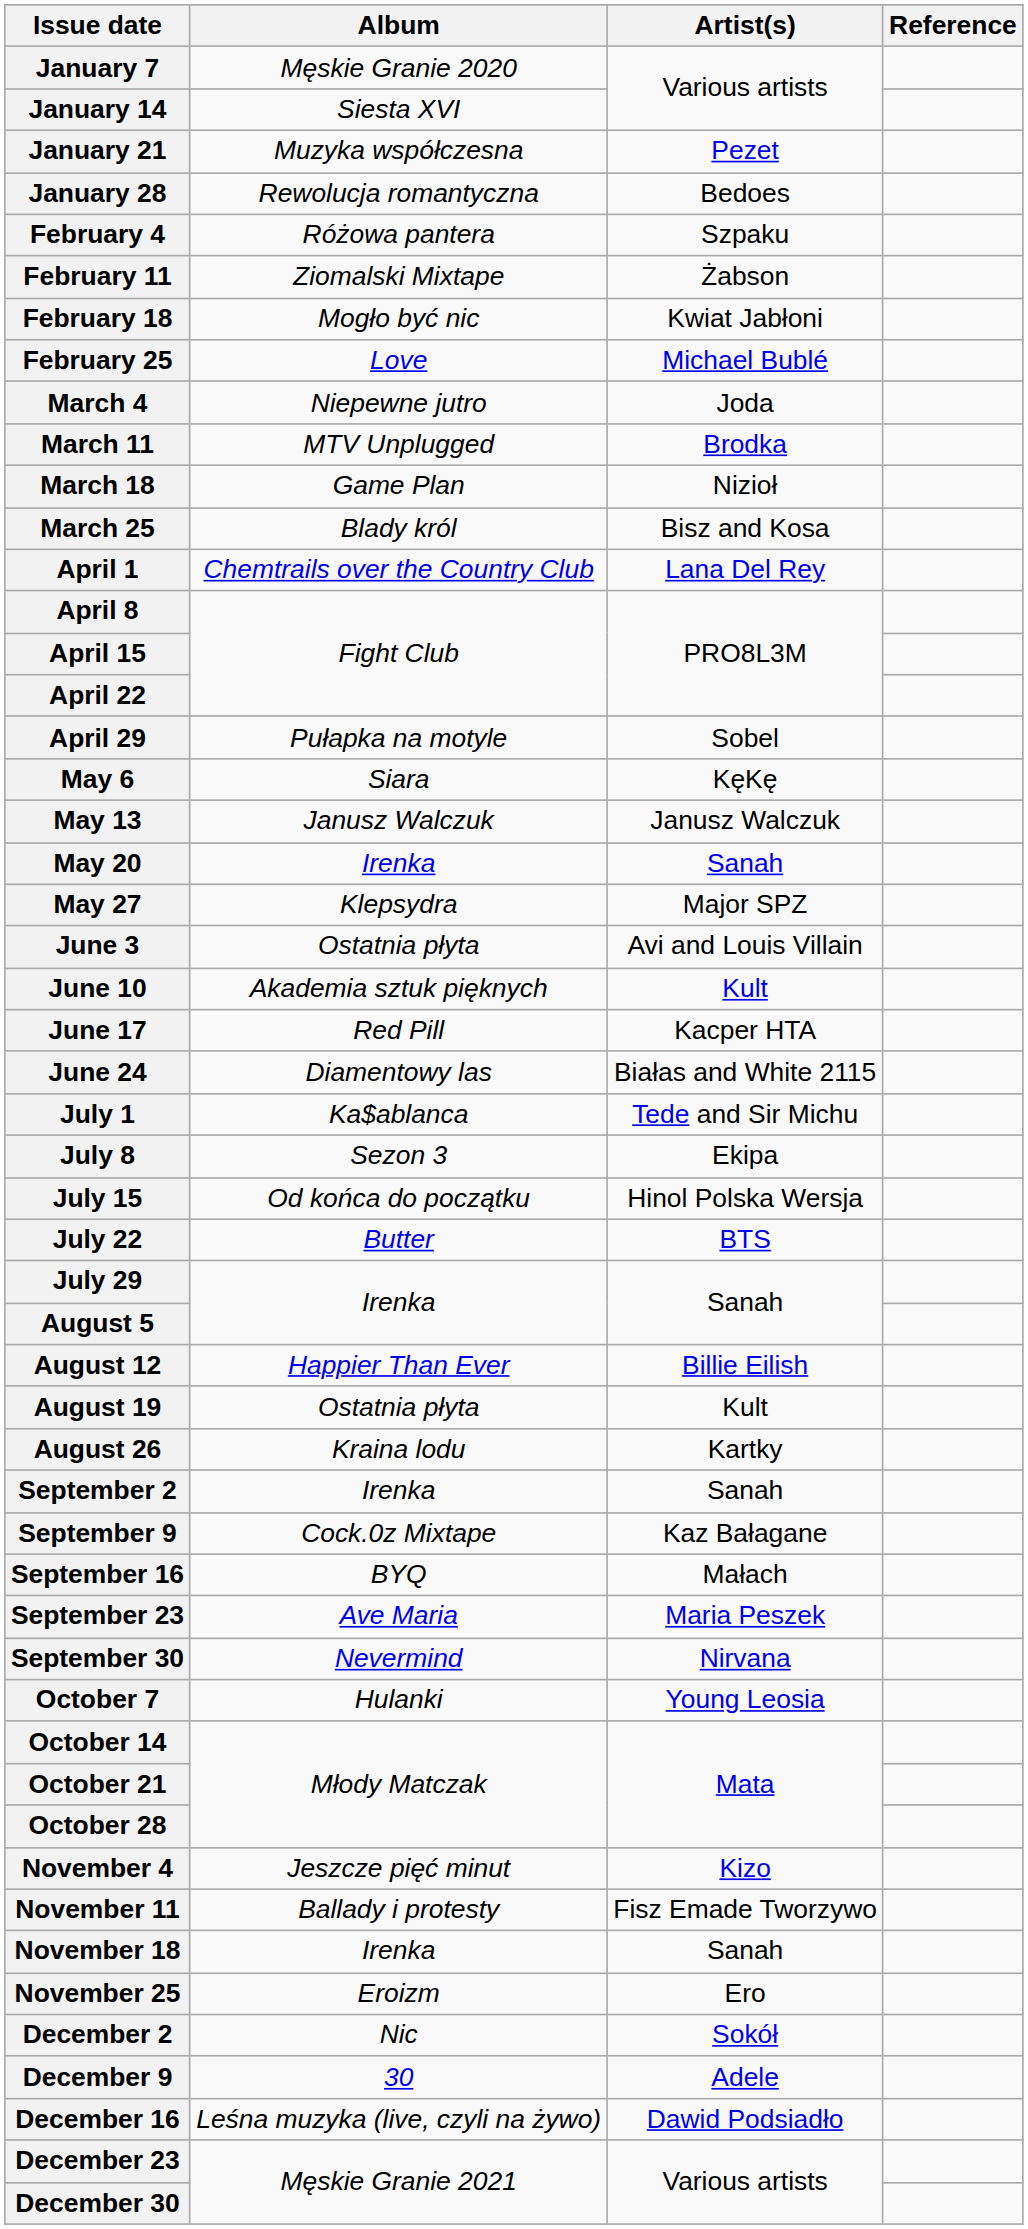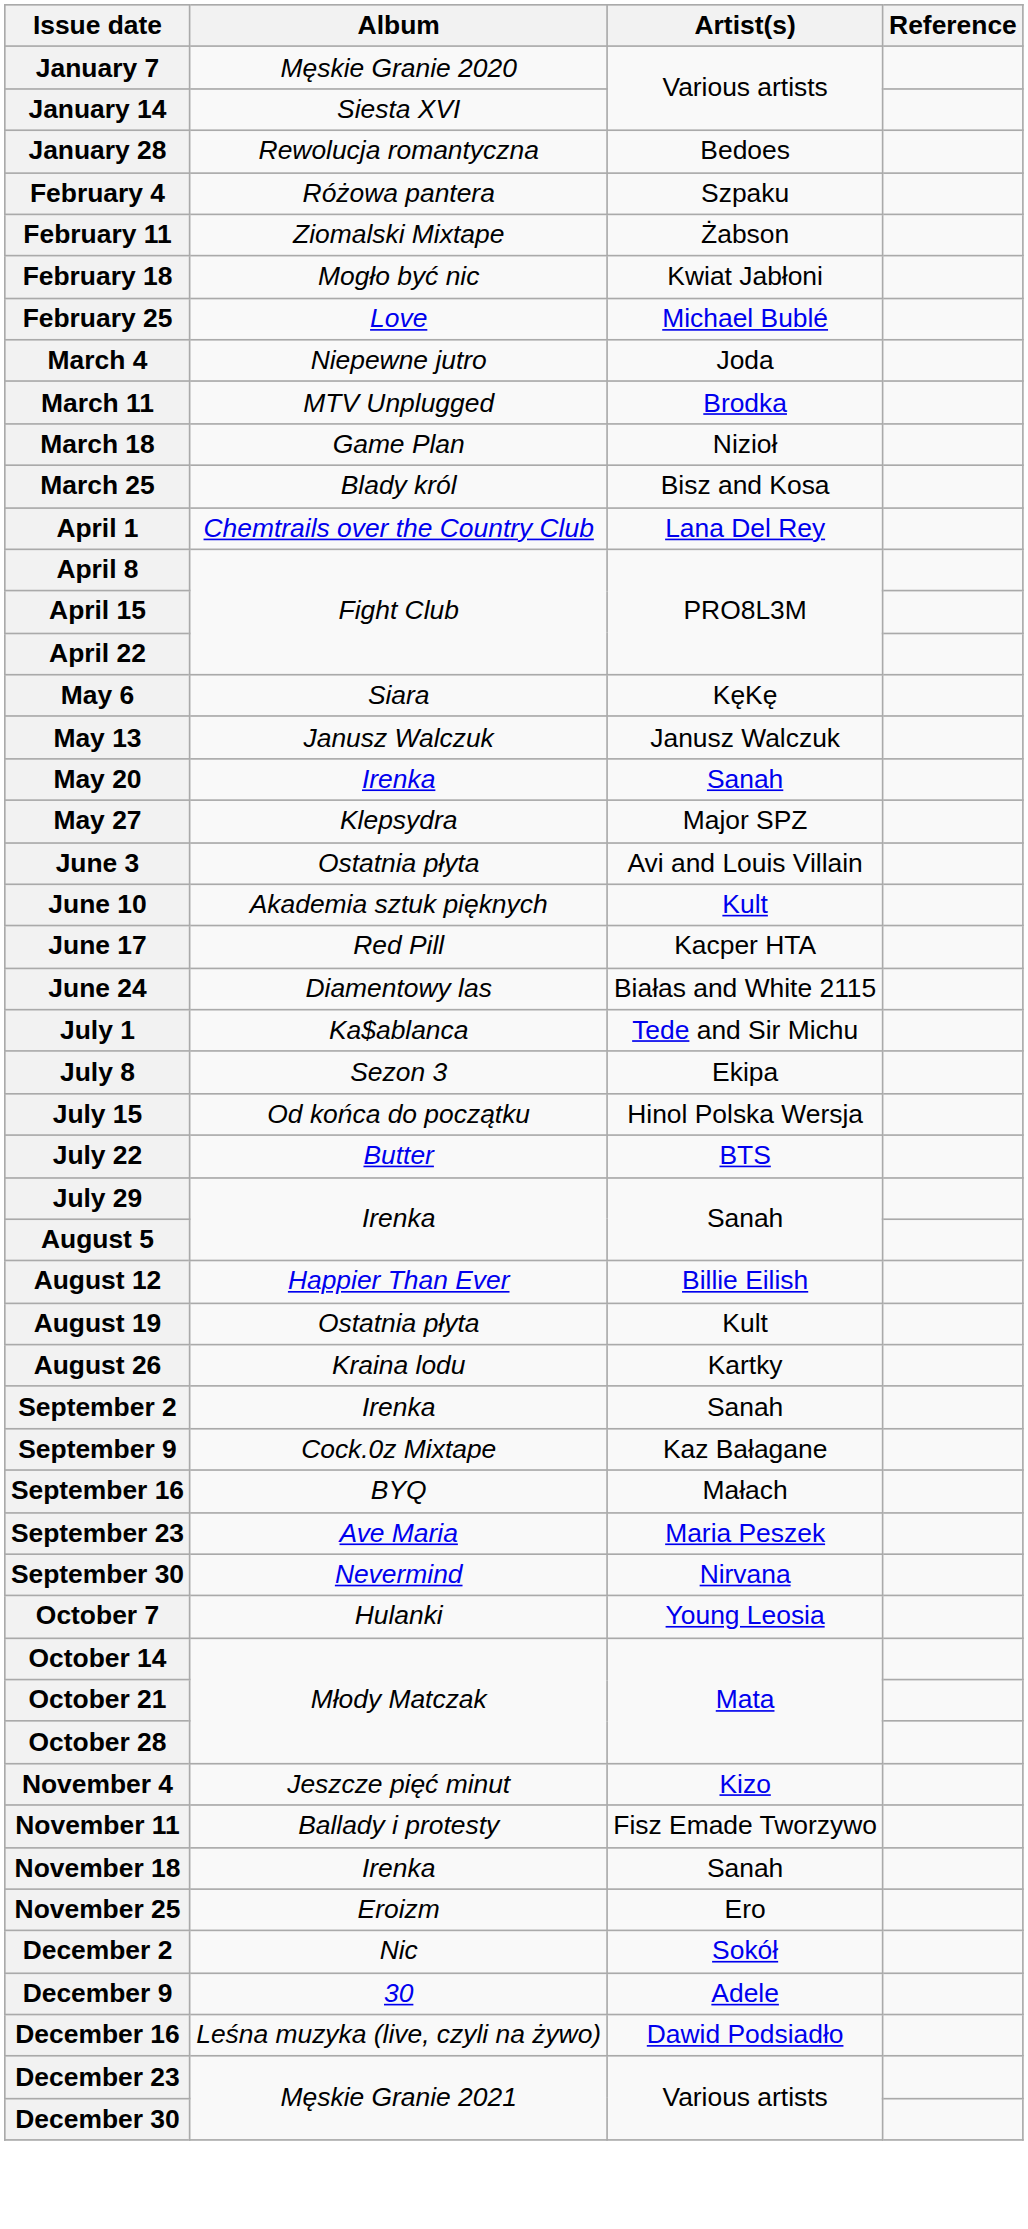 <table class="wikitable plainrowheaders" style="text-align: center">
 <tr>
 <th>Issue date</th>
 <th>Album</th>
 <th>Artist(s)</th>
 <th>Reference</th>
 </tr>
 <tr>
 <th scope="row">January 7</th>
 <td><em>Męskie Granie 2020</em></td>
 <td rowspan="2">Various artists</td>
 <td></td>
 </tr>
 <tr>
 <th scope="row">January 14</th>
 <td><em>Siesta XVI</em></td>
-<td></td>
-</tr>
-<tr>
-<th scope="row">January 21</th>
-<td><em>Muzyka współczesna</em></td>
-<td><a href='#'>Pezet</a></td>
 <td></td>
 </tr>
 <tr>
 <th scope="row">January 28</th>
 <td><em>Rewolucja romantyczna</em></td>
 <td>Bedoes</td>
 <td></td>
 </tr>
 <tr>
 <th scope="row">February 4</th>
 <td><em>Różowa pantera</em></td>
 <td>Szpaku</td>
 <td></td>
 </tr>
 <tr>
 <th scope="row">February 11</th>
 <td><em>Ziomalski Mixtape</em></td>
 <td>Żabson</td>
 <td></td>
 </tr>
 <tr>
 <th scope="row">February 18</th>
 <td><em>Mogło być nic</em></td>
 <td>Kwiat Jabłoni</td>
 <td></td>
 </tr>
 <tr>
 <th scope="row">February 25</th>
 <td><em><a href='#'>Love</a></em></td>
 <td><a href='#'>Michael Bublé</a></td>
 <td></td>
 </tr>
 <tr>
 <th scope="row">March 4</th>
 <td><em>Niepewne jutro</em></td>
 <td>Joda</td>
 <td></td>
 </tr>
 <tr>
 <th scope="row">March 11</th>
 <td><em>MTV Unplugged</em></td>
 <td><a href='#'>Brodka</a></td>
 <td></td>
 </tr>
 <tr>
 <th scope="row">March 18</th>
 <td><em>Game Plan</em></td>
 <td>Nizioł</td>
 <td></td>
 </tr>
 <tr>
 <th scope="row">March 25</th>
 <td><em>Blady król</em></td>
 <td>Bisz and Kosa</td>
 <td></td>
 </tr>
 <tr>
 <th scope="row">April 1</th>
 <td><em><a href='#'>Chemtrails over the Country Club</a></em></td>
 <td><a href='#'>Lana Del Rey</a></td>
 <td></td>
 </tr>
 <tr>
 <th scope="row">April 8</th>
 <td rowspan="3"><em>Fight Club</em></td>
 <td rowspan="3">PRO8L3M</td>
 <td></td>
 </tr>
 <tr>
 <th scope="row">April 15</th>
 <td></td>
 </tr>
 <tr>
 <th scope="row">April 22</th>
-<td></td>
-</tr>
-<tr>
-<th scope="row">April 29</th>
-<td><em>Pułapka na motyle</em></td>
-<td>Sobel</td>
 <td></td>
 </tr>
 <tr>
 <th scope="row">May 6</th>
 <td><em>Siara</em></td>
 <td>KęKę</td>
 <td></td>
 </tr>
 <tr>
 <th scope="row">May 13</th>
 <td><em>Janusz Walczuk</em></td>
 <td>Janusz Walczuk</td>
 <td></td>
 </tr>
 <tr>
 <th scope="row">May 20</th>
 <td><em><a href='#'>Irenka</a></em></td>
 <td><a href='#'>Sanah</a></td>
 <td></td>
 </tr>
 <tr>
 <th scope="row">May 27</th>
 <td><em>Klepsydra</em></td>
 <td>Major SPZ</td>
 <td></td>
 </tr>
 <tr>
 <th scope="row">June 3</th>
 <td><em>Ostatnia płyta</em></td>
 <td>Avi and Louis Villain</td>
 <td></td>
 </tr>
 <tr>
 <th scope="row">June 10</th>
 <td><em>Akademia sztuk pięknych</em></td>
 <td><a href='#'>Kult</a></td>
 <td></td>
 </tr>
 <tr>
 <th scope="row">June 17</th>
 <td><em>Red Pill</em></td>
 <td>Kacper HTA</td>
 <td></td>
 </tr>
 <tr>
 <th scope="row">June 24</th>
 <td><em>Diamentowy las</em></td>
 <td>Białas and White 2115</td>
 <td></td>
 </tr>
 <tr>
 <th scope="row">July 1</th>
 <td><em>Ka$ablanca</em></td>
 <td><a href='#'>Tede</a> and Sir Michu</td>
 <td></td>
 </tr>
 <tr>
 <th scope="row">July 8</th>
 <td><em>Sezon 3</em></td>
 <td>Ekipa</td>
 <td></td>
 </tr>
 <tr>
 <th scope="row">July 15</th>
 <td><em>Od końca do początku</em></td>
 <td>Hinol Polska Wersja</td>
 <td></td>
 </tr>
 <tr>
 <th scope="row">July 22</th>
 <td><em><a href='#'>Butter</a></em></td>
 <td><a href='#'>BTS</a></td>
 <td></td>
 </tr>
 <tr>
 <th scope="row">July 29</th>
 <td rowspan="2"><em>Irenka</em></td>
 <td rowspan="2">Sanah</td>
 <td></td>
 </tr>
 <tr>
 <th scope="row">August 5</th>
 <td></td>
 </tr>
 <tr>
 <th scope="row">August 12</th>
 <td><em><a href='#'>Happier Than Ever</a></em></td>
 <td><a href='#'>Billie Eilish</a></td>
 <td></td>
 </tr>
 <tr>
 <th scope="row">August 19</th>
 <td><em>Ostatnia płyta</em></td>
 <td>Kult</td>
 <td></td>
 </tr>
 <tr>
 <th scope="row">August 26</th>
 <td><em>Kraina lodu</em></td>
 <td>Kartky</td>
 <td></td>
 </tr>
 <tr>
 <th scope="row">September 2</th>
 <td><em>Irenka</em></td>
 <td>Sanah</td>
 <td></td>
 </tr>
 <tr>
 <th scope="row">September 9</th>
 <td><em>Cock.0z Mixtape</em></td>
 <td>Kaz Bałagane</td>
 <td></td>
 </tr>
 <tr>
 <th scope="row">September 16</th>
 <td><em>BYQ</em></td>
 <td>Małach</td>
 <td></td>
 </tr>
 <tr>
 <th scope="row">September 23</th>
 <td><em><a href='#'>Ave Maria</a></em></td>
 <td><a href='#'>Maria Peszek</a></td>
 <td></td>
 </tr>
 <tr>
 <th scope="row">September 30</th>
 <td><em><a href='#'>Nevermind</a></em></td>
 <td><a href='#'>Nirvana</a></td>
 <td></td>
 </tr>
 <tr>
 <th scope="row">October 7</th>
 <td><em>Hulanki</em></td>
 <td><a href='#'>Young Leosia</a></td>
 <td></td>
 </tr>
 <tr>
 <th scope="row">October 14</th>
 <td rowspan="3"><em>Młody Matczak</em></td>
 <td rowspan="3"><a href='#'>Mata</a></td>
 <td></td>
 </tr>
 <tr>
 <th scope="row">October 21</th>
 <td></td>
 </tr>
 <tr>
 <th scope="row">October 28</th>
 <td></td>
 </tr>
 <tr>
 <th scope="row">November 4</th>
 <td><em>Jeszcze pięć minut</em></td>
 <td><a href='#'>Kizo</a></td>
 <td></td>
 </tr>
 <tr>
 <th scope="row">November 11</th>
 <td><em>Ballady i protesty</em></td>
 <td>Fisz Emade Tworzywo</td>
 <td></td>
 </tr>
 <tr>
 <th scope="row">November 18</th>
 <td><em>Irenka</em></td>
 <td>Sanah</td>
 <td></td>
 </tr>
 <tr>
 <th scope="row">November 25</th>
 <td><em>Eroizm</em></td>
 <td>Ero</td>
 <td></td>
 </tr>
 <tr>
 <th scope="row">December 2</th>
 <td><em>Nic</em></td>
 <td><a href='#'>Sokół</a></td>
 <td></td>
 </tr>
 <tr>
 <th scope="row">December 9</th>
 <td><em><a href='#'>30</a></em></td>
 <td><a href='#'>Adele</a></td>
 <td></td>
 </tr>
 <tr>
 <th scope="row">December 16</th>
 <td><em>Leśna muzyka (live, czyli na żywo)</em></td>
 <td><a href='#'>Dawid Podsiadło</a></td>
 <td></td>
 </tr>
 <tr>
 <th scope="row">December 23</th>
 <td rowspan="2"><em>Męskie Granie 2021</em></td>
 <td rowspan="2">Various artists</td>
 <td></td>
 </tr>
 <tr>
 <th scope="row">December 30</th>
 <td></td>
 </tr>
 </table>
